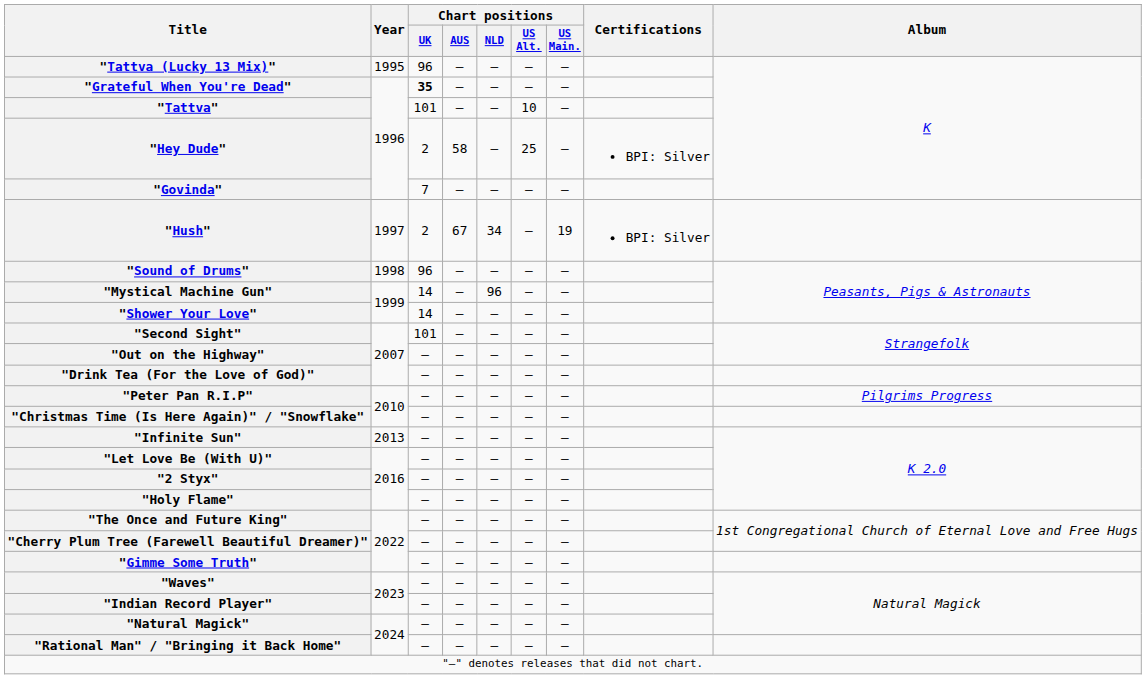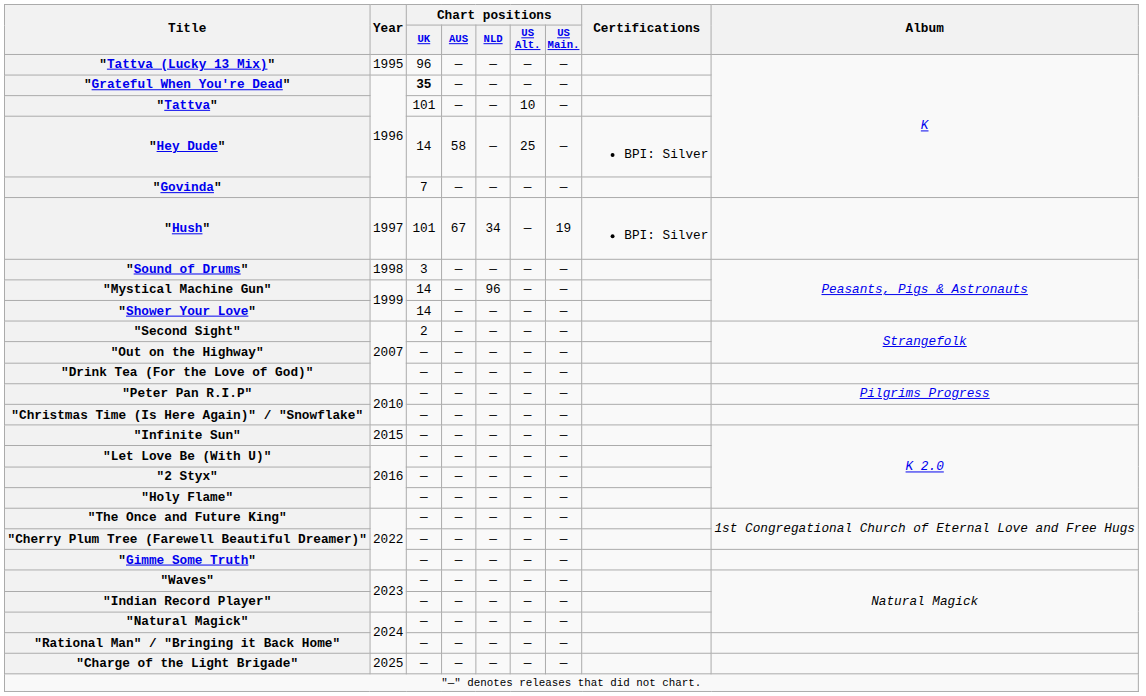 <table class="wikitable plainrowheaders" style="text-align:center;">
 <tr>
 <th rowspan="2">Title</th>
 <th rowspan="2">Year</th>
 <th colspan="5">Chart positions</th>
 <th rowspan="2">Certifications</th>
 <th rowspan="2">Album</th>
 </tr>
 <tr style="font-size:smaller;">
 <th width="30"><a href='#'>UK</a><br></th>
 <th width="30"><a href='#'>AUS</a><br></th>
 <th width="30"><a href='#'>NLD</a><br></th>
 <th width="30"><a href='#'>US<br>Alt.</a></th>
 <th width="30"><a href='#'>US<br>Main.</a></th>
 </tr>
 <tr>
 <th scope="row">"<a href='#'>Tattva (Lucky 13 Mix)</a>"</th>
 <td>1995</td>
 <td>96</td>
 <td>—</td>
 <td>—</td>
 <td>—</td>
 <td>—</td>
 <td></td>
 <td rowspan=5><em><a href='#'>K</a></em></td>
 </tr>
 <tr>
 <th scope="row">"<a href='#'>Grateful When You're Dead</a>"</th>
 <td rowspan=4>1996</td>
 <td><strong>35</strong></td>
 <td>—</td>
 <td>—</td>
 <td>—</td>
 <td>—</td>
 <td></td>
 </tr>
 <tr>
 <th scope="row">"<a href='#'>Tattva</a>"</th>
 <td>101</td>
 <td>—</td>
 <td>—</td>
 <td>10</td>
 <td>—</td>
 <td></td>
 </tr>
 <tr>
 <th scope="row">"<a href='#'>Hey Dude</a>"</th>
-<td>2</td>
+<td>14</td>
 <td>58</td>
 <td>—</td>
 <td>25</td>
 <td>—</td>
 <td><br><ul><li>BPI: Silver</li></ul></td>
 </tr>
 <tr>
 <th scope="row">"<a href='#'>Govinda</a>"</th>
 <td>7</td>
 <td>—</td>
 <td>—</td>
 <td>—</td>
 <td>—</td>
 <td></td>
 </tr>
 <tr>
 <th scope="row">"<a href='#'>Hush</a>"</th>
 <td>1997</td>
-<td>2</td>
+<td>101</td>
 <td>67</td>
 <td>34</td>
 <td>—</td>
 <td>19</td>
 <td><br><ul><li>BPI: Silver</li></ul></td>
 <td></td>
 </tr>
 <tr>
 <th scope="row">"<a href='#'>Sound of Drums</a>"</th>
 <td>1998</td>
-<td>96</td>
+<td>3</td>
 <td>—</td>
 <td>—</td>
 <td>—</td>
 <td>—</td>
 <td></td>
 <td rowspan=3><em><a href='#'>Peasants, Pigs & Astronauts</a></em></td>
 </tr>
 <tr>
 <th scope="row">"Mystical Machine Gun"</th>
 <td rowspan=2>1999</td>
 <td>14</td>
 <td>—</td>
 <td>96</td>
 <td>—</td>
 <td>—</td>
 <td></td>
 </tr>
 <tr>
 <th scope="row">"<a href='#'>Shower Your Love</a>"</th>
 <td>14</td>
 <td>—</td>
 <td>—</td>
 <td>—</td>
 <td>—</td>
 <td></td>
 </tr>
 <tr>
 <th scope="row">"Second Sight"</th>
 <td rowspan=3>2007</td>
-<td>101</td>
+<td>2</td>
 <td>—</td>
 <td>—</td>
 <td>—</td>
 <td>—</td>
 <td></td>
 <td rowspan=2><em><a href='#'>Strangefolk</a></em></td>
 </tr>
 <tr>
 <th scope="row">"Out on the Highway"</th>
 <td>—</td>
 <td>—</td>
 <td>—</td>
 <td>—</td>
 <td>—</td>
 <td></td>
 </tr>
 <tr>
 <th scope="row">"Drink Tea (For the Love of God)"</th>
 <td>—</td>
 <td>—</td>
 <td>—</td>
 <td>—</td>
 <td>—</td>
 <td></td>
 <td></td>
 </tr>
 <tr>
 <th scope="row">"Peter Pan R.I.P"</th>
 <td rowspan=2>2010</td>
 <td>—</td>
 <td>—</td>
 <td>—</td>
 <td>—</td>
 <td>—</td>
 <td></td>
 <td><em><a href='#'>Pilgrims Progress</a></em></td>
 </tr>
 <tr>
 <th scope="row">"Christmas Time (Is Here Again)" / "Snowflake"</th>
 <td>—</td>
 <td>—</td>
 <td>—</td>
 <td>—</td>
 <td>—</td>
 <td></td>
 <td></td>
 </tr>
 <tr>
 <th scope="row">"Infinite Sun"</th>
-<td>2013</td>
+<td>2015</td>
 <td>—</td>
 <td>—</td>
 <td>—</td>
 <td>—</td>
 <td>—</td>
 <td></td>
 <td rowspan="4"><em><a href='#'>K 2.0</a></em></td>
 </tr>
 <tr>
 <th scope="row">"Let Love Be (With U)"</th>
 <td rowspan=3>2016</td>
 <td>—</td>
 <td>—</td>
 <td>—</td>
 <td>—</td>
 <td>—</td>
 <td></td>
 </tr>
 <tr>
 <th scope="row">"2 Styx"</th>
 <td>—</td>
 <td>—</td>
 <td>—</td>
 <td>—</td>
 <td>—</td>
 <td></td>
 </tr>
 <tr>
 <th scope="row">"Holy Flame"</th>
 <td>—</td>
 <td>—</td>
 <td>—</td>
 <td>—</td>
 <td>—</td>
 <td></td>
 </tr>
 <tr>
 <th scope="row">"The Once and Future King"</th>
 <td rowspan=3>2022</td>
 <td>—</td>
 <td>—</td>
 <td>—</td>
 <td>—</td>
 <td>—</td>
 <td></td>
 <td rowspan=2><em>1st Congregational Church of Eternal Love and Free Hugs</em></td>
 </tr>
 <tr>
 <th scope="row">"Cherry Plum Tree (Farewell Beautiful Dreamer)"</th>
 <td>—</td>
 <td>—</td>
 <td>—</td>
 <td>—</td>
 <td>—</td>
 <td></td>
 </tr>
 <tr>
 <th scope="row">"<a href='#'>Gimme Some Truth</a>"</th>
 <td>—</td>
 <td>—</td>
 <td>—</td>
 <td>—</td>
 <td>—</td>
 <td></td>
 <td></td>
 </tr>
 <tr>
 <th scope="row">"Waves"</th>
 <td rowspan=2>2023</td>
 <td>—</td>
 <td>—</td>
 <td>—</td>
 <td>—</td>
 <td>—</td>
 <td></td>
 <td rowspan=3><em>Natural Magick</em></td>
 </tr>
 <tr>
 <th scope="row">"Indian Record Player"</th>
 <td>—</td>
 <td>—</td>
 <td>—</td>
 <td>—</td>
 <td>—</td>
 <td></td>
 </tr>
 <tr>
 <th scope="row">"Natural Magick"</th>
 <td rowspan=2>2024</td>
 <td>—</td>
 <td>—</td>
 <td>—</td>
 <td>—</td>
 <td>—</td>
 <td></td>
 </tr>
 <tr>
 <th scope="row">"Rational Man" / "Bringing it Back Home"</th>
 <td>—</td>
 <td>—</td>
 <td>—</td>
 <td>—</td>
 <td>—</td>
 <td></td>
 <td></td>
 </tr>
 <tr>
+<th scope="row">"Charge of the Light Brigade"</th>
+<td rowspan=1>2025</td>
+<td>—</td>
+<td>—</td>
+<td>—</td>
+<td>—</td>
+<td>—</td>
+<td></td>
+<td></td>
+</tr>
+<tr>
 <td colspan="9" style="font-size:85%">"—" denotes releases that did not chart.</td>
 </tr>
 </table>
